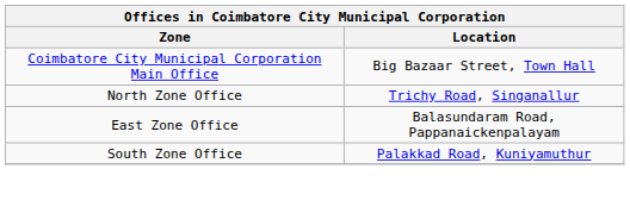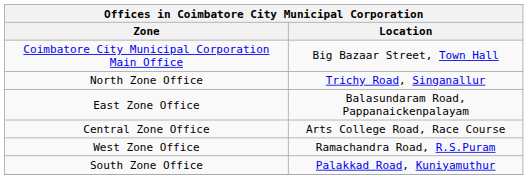 <table class="wikitable sortable">
 <tr>
 <th colspan="2">Offices in Coimbatore City Municipal Corporation</th>
 </tr>
 <tr>
 <th>Zone</th>
 <th>Location</th>
 </tr>
 <tr>
 <td style="text-align:center;"><a href='#'>Coimbatore City Municipal Corporation Main Office</a></td>
 <td style="text-align:center;">Big Bazaar Street, <a href='#'>Town Hall</a></td>
 </tr>
 <tr>
 <td style="text-align:center;">North Zone Office</td>
 <td style="text-align:center;"><a href='#'>Trichy Road</a>, <a href='#'>Singanallur</a></td>
 </tr>
 <tr>
 <td style="text-align:center;">East Zone Office</td>
 <td style="text-align:center;">Balasundaram Road, Pappanaickenpalayam</td>
 </tr>
 <tr>
+<td style="text-align:center;">Central Zone Office</td>
+<td style="text-align:center;">Arts College Road, Race Course</td>
+</tr>
+<tr>
+<td style="text-align:center;">West Zone Office</td>
+<td style="text-align:center;">Ramachandra Road, <a href='#'>R.S.Puram</a></td>
+</tr>
+<tr>
 <td style="text-align:center;">South Zone Office</td>
 <td style="text-align:center;"><a href='#'>Palakkad Road</a>, <a href='#'>Kuniyamuthur</a></td>
 </tr>
 <tr>
 </tr>
 </table>
